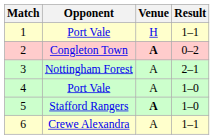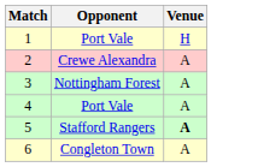 <table class="wikitable" style="font-size:100%; text-align:center">
 <tr>
 <th>Match</th>
 <th>Opponent</th>
 <th>Venue</th>
-<th>Result</th>
 </tr>
 <tr style="background: #FFFFCC;">
 <td align="center">1</td>
 <td><a href='#'>Port Vale</a></td>
 <td><a href='#'>H</a></td>
-<td>1–1</td>
 </tr>
 <tr style="background: #FFCCCC;">
 <td align="center">2</td>
-<td><a href='#'>Congleton Town</a></td>
-<td><strong>A</strong></td>
-<td>0–2</td>
+<td><a href='#'>Crewe Alexandra</a></td>
+<td>A</td>
 </tr>
 <tr style="background: #CCFFCC;">
 <td align="center">3</td>
 <td><a href='#'>Nottingham Forest</a></td>
 <td>A</td>
-<td>2–1</td>
 </tr>
 <tr style="background: #CCFFCC;">
 <td align="center">4</td>
 <td><a href='#'>Port Vale</a></td>
 <td>A</td>
-<td>1–0</td>
 </tr>
 <tr style="background: #CCFFCC;">
 <td align="center">5</td>
 <td><a href='#'>Stafford Rangers</a></td>
 <td><strong>A</strong></td>
-<td>1–0</td>
 </tr>
 <tr style="background: #FFFFCC;">
 <td align="center">6</td>
-<td><a href='#'>Crewe Alexandra</a></td>
+<td><a href='#'>Congleton Town</a></td>
 <td>A</td>
-<td>1–1</td>
 </tr>
 </table>
